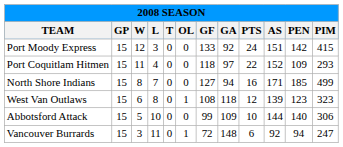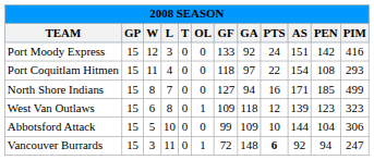 <table class="wikitable">
 <tr bgcolor="#0099FF">
 <td colspan="12" align="center"><strong>2008 SEASON</strong></td>
 </tr>
 <tr bgcolor="0099FF">
 <th>TEAM</th>
 <th>GP</th>
 <th>W</th>
 <th>L</th>
 <th>T</th>
 <th>OL</th>
 <th>GF</th>
 <th>GA</th>
 <th>PTS</th>
 <th>AS</th>
 <th>PEN</th>
 <th>PIM</th>
 </tr>
 <tr align="center" bgcolor="#ffffff">
 <td align="left">Port Moody Express</td>
 <td>15</td>
 <td>12</td>
 <td>3</td>
 <td>0</td>
 <td>0</td>
 <td>133</td>
 <td>92</td>
 <td>24</td>
 <td>151</td>
 <td>142</td>
-<td>415</td>
+<td>416</td>
 </tr>
 <tr align="center" bgcolor="#ffffff">
 <td align="left">Port Coquitlam Hitmen</td>
 <td>15</td>
 <td>11</td>
 <td>4</td>
 <td>0</td>
 <td>0</td>
 <td>118</td>
 <td>97</td>
 <td>22</td>
-<td>152</td>
-<td>109</td>
+<td>154</td>
+<td>108</td>
 <td>293</td>
 </tr>
 <tr align="center" bgcolor="#ffffff">
 <td align="left">North Shore Indians</td>
 <td>15</td>
 <td>8</td>
 <td>7</td>
 <td>0</td>
 <td>0</td>
 <td>127</td>
 <td>94</td>
 <td>16</td>
 <td>171</td>
 <td>185</td>
 <td>499</td>
 </tr>
 <tr align="center" bgcolor="#ffffff">
 <td align="left">West Van Outlaws</td>
 <td>15</td>
 <td>6</td>
 <td>8</td>
 <td>0</td>
 <td>1</td>
-<td>108</td>
+<td>109</td>
 <td>118</td>
 <td>12</td>
 <td>139</td>
 <td>123</td>
 <td>323</td>
 </tr>
 <tr align="center" bgcolor="#ffffff">
 <td align="left">Abbotsford Attack</td>
 <td>15</td>
 <td>5</td>
 <td>10</td>
 <td>0</td>
 <td>0</td>
 <td>99</td>
 <td>109</td>
 <td>10</td>
 <td>144</td>
-<td>140</td>
+<td>104</td>
 <td>306</td>
 </tr>
 <tr align="center" bgcolor="#ffffff">
 <td align="left">Vancouver Burrards</td>
 <td>15</td>
 <td>3</td>
 <td>11</td>
 <td>0</td>
 <td>1</td>
 <td>72</td>
 <td>148</td>
-<td>6</td>
+<td><strong>6</strong></td>
 <td>92</td>
 <td>94</td>
 <td>247</td>
 </tr>
 </table>
